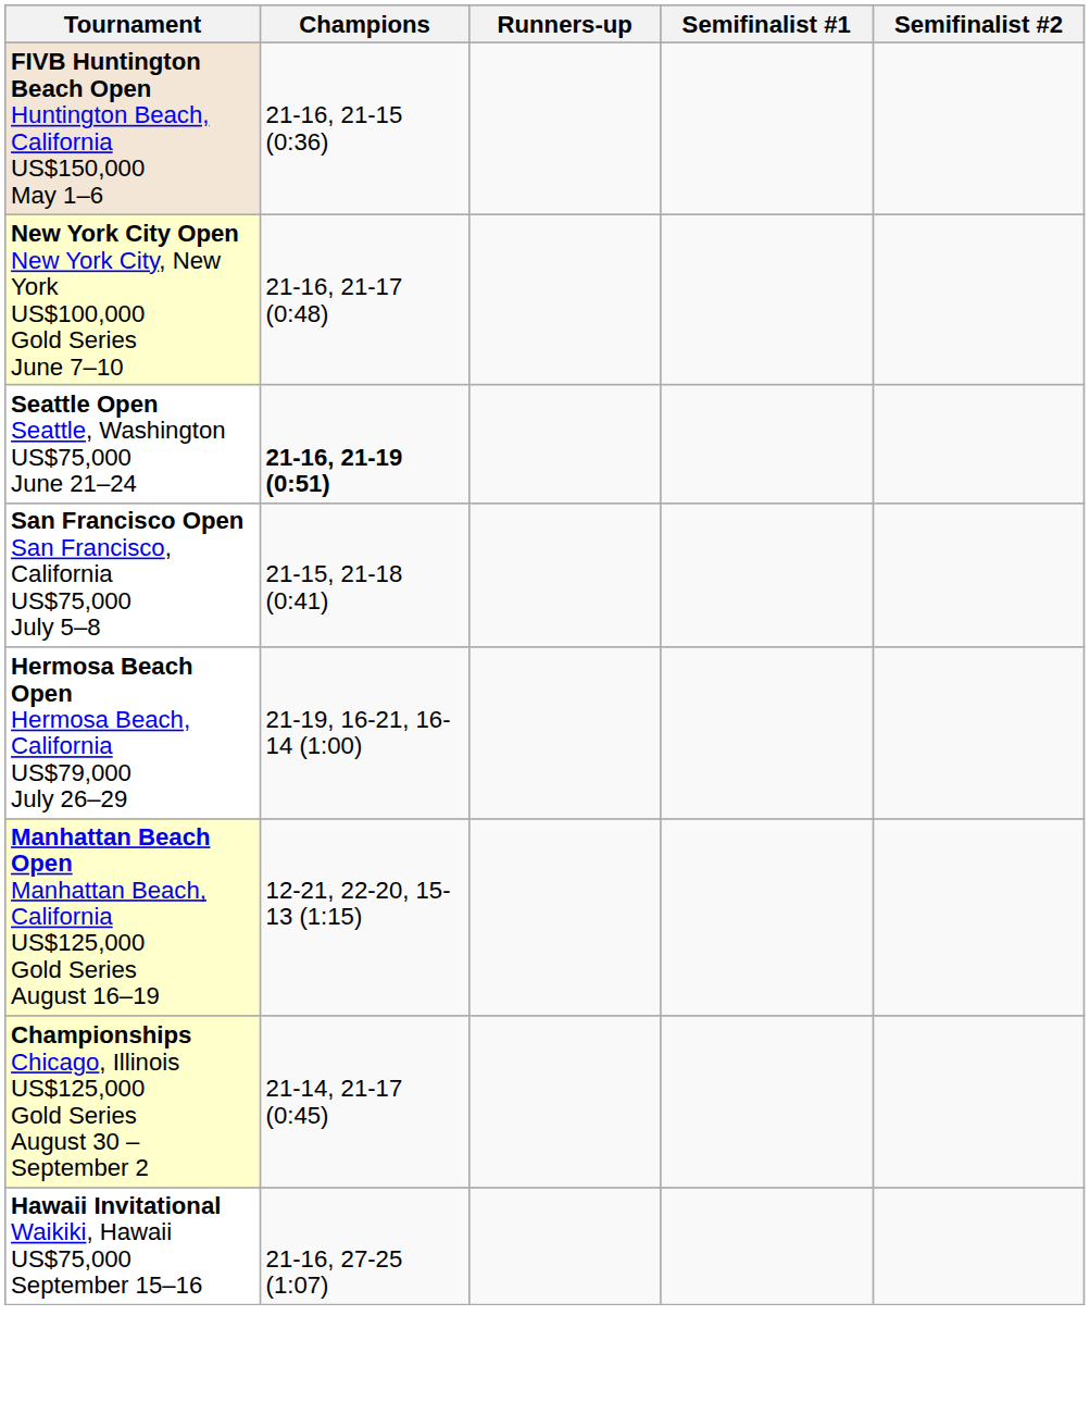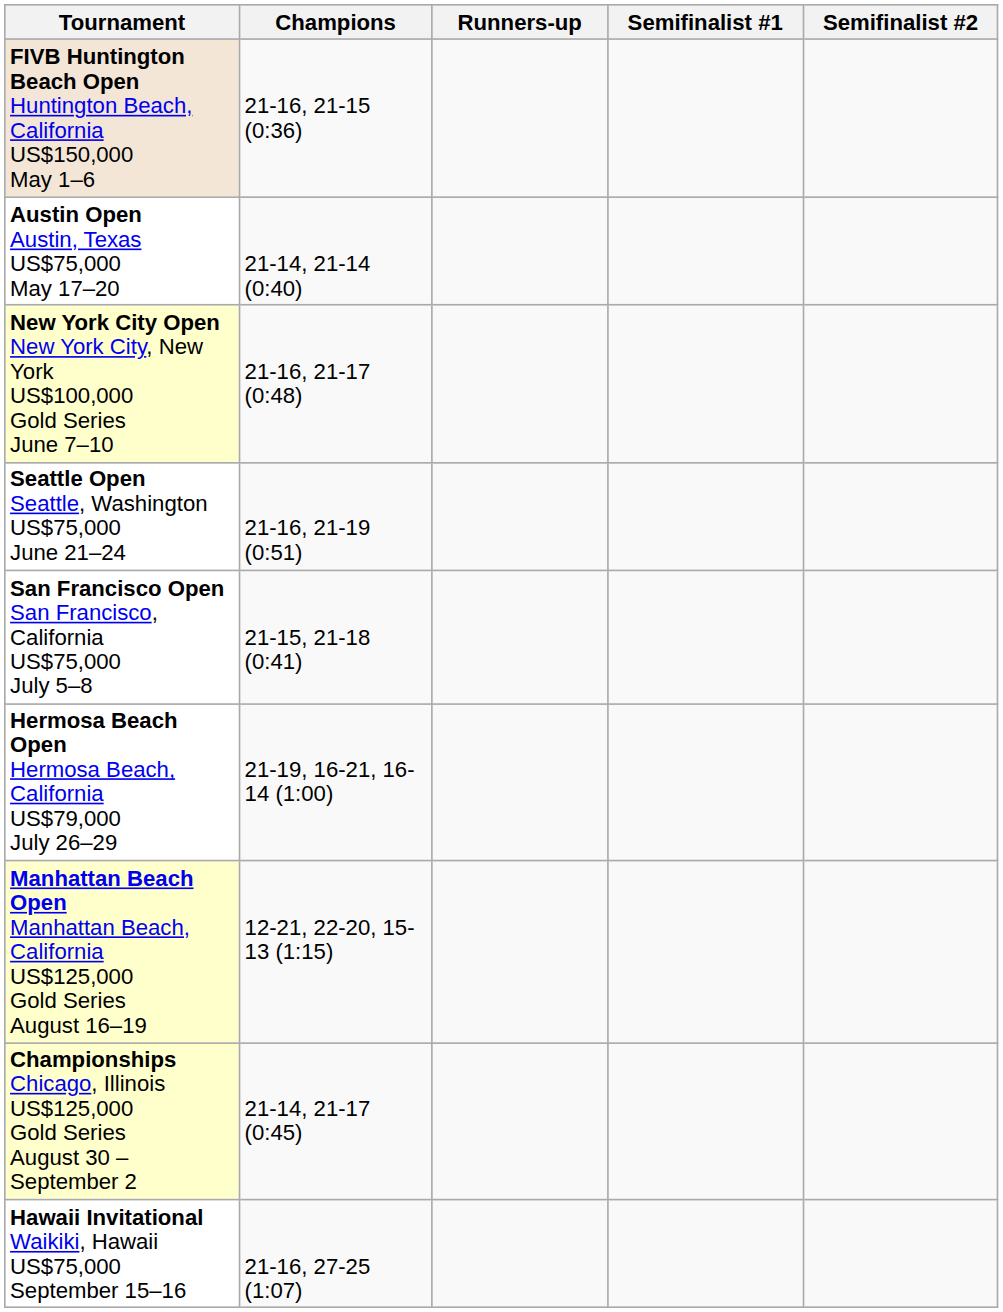 <table class=wikitable style=font-size:85%>
 <tr>
 <th width=230>Tournament</th>
 <th width=210>Champions</th>
 <th width=210>Runners-up</th>
 <th width=210>Semifinalist #1</th>
 <th width=210>Semifinalist #2</th>
 </tr>
 <tr valign=top>
 <td style="background:#F3E6D7;"><strong>FIVB Huntington Beach Open</strong><br><a href='#'>Huntington Beach, California</a><br>US$150,000<br>May 1–6</td>
 <td><br><br>21-16, 21-15 (0:36)</td>
 <td><br></td>
 <td><br></td>
 <td><br></td>
 </tr>
 <tr valign=top>
+<td style="background:#ffffff;"><strong>Austin Open</strong><br><a href='#'>Austin, Texas</a><br>US$75,000<br>May 17–20</td>
+<td><br><br>21-14, 21-14 (0:40)</td>
+<td><br></td>
+<td><br></td>
+<td><br></td>
+</tr>
+<tr valign=top>
 <td style="background:#ffc;"><strong>New York City Open</strong><br><a href='#'>New York City</a>, New York<br>US$100,000<br>Gold Series<br>June 7–10</td>
 <td><br><br>21-16, 21-17 (0:48)</td>
 <td><br></td>
 <td><br></td>
 <td><br></td>
 </tr>
 <tr valign=top>
 <td style="background:#ffffff;"><strong>Seattle Open</strong><br><a href='#'>Seattle</a>, Washington<br>US$75,000<br>June 21–24</td>
-<td><strong><br><br>21-16, 21-19 (0:51)</strong></td>
+<td><br><br>21-16, 21-19 (0:51)</td>
 <td><br></td>
 <td><br></td>
 <td><br></td>
 </tr>
 <tr valign=top>
 <td style="background:#ffffff;"><strong>San Francisco Open</strong><br><a href='#'>San Francisco</a>, California<br>US$75,000<br>July 5–8</td>
 <td><br><br>21-15, 21-18 (0:41)</td>
 <td><br></td>
 <td><br></td>
 <td><br></td>
 </tr>
 <tr valign=top>
 <td style="background:#ffffff;"><strong>Hermosa Beach Open</strong><br><a href='#'>Hermosa Beach, California</a><br>US$79,000<br>July 26–29</td>
 <td><br><br>21-19, 16-21, 16-14 (1:00)</td>
 <td><br></td>
 <td><br></td>
 <td><br></td>
 </tr>
 <tr valign=top>
 <td style="background:#ffc;"><strong><a href='#'>Manhattan Beach Open</a></strong><br><a href='#'>Manhattan Beach, California</a><br>US$125,000<br>Gold Series<br>August 16–19</td>
 <td><br><br>12-21, 22-20, 15-13 (1:15)</td>
 <td><br></td>
 <td><br></td>
 <td><br></td>
 </tr>
 <tr valign=top>
 <td style="background:#ffc;"><strong>Championships</strong><br><a href='#'>Chicago</a>, Illinois<br>US$125,000<br>Gold Series<br>August 30 – September 2</td>
 <td><br><br>21-14, 21-17 (0:45)</td>
 <td><br></td>
 <td><br></td>
 <td><br></td>
 </tr>
 <tr valign=top>
 <td style="background:#ffffff;"><strong>Hawaii Invitational</strong><br><a href='#'>Waikiki</a>, Hawaii<br>US$75,000<br>September 15–16</td>
 <td><br><br>21-16, 27-25 (1:07)</td>
 <td><br></td>
 <td><br></td>
 <td><br></td>
 </tr>
 </table>
